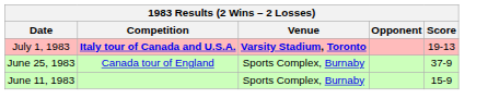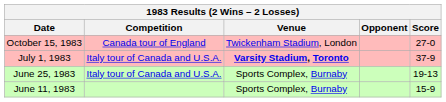 <table class="wikitable sortable">
 <tr>
 <th colspan="5"><strong>1983 Results (2 Wins – 2 Losses)</strong></th>
 </tr>
 <tr>
 <th>Date</th>
 <th>Competition</th>
 <th>Venue</th>
 <th>Opponent</th>
 <th>Score</th>
 </tr>
 <tr style="background:#fbb;">
+<td align=center>October 15, 1983</td>
+<td align=center><a href='#'>Canada tour of England</a></td>
+<td align=center><a href='#'>Twickenham Stadium</a>, London</td>
+<td></td>
+<td align=center>27-0</td>
+</tr>
+<tr style="background:#fbb;">
 <td align=center>July 1, 1983</td>
-<td align=center><strong><a href='#'>Italy tour of Canada and U.S.A.</a></strong></td>
+<td align=center><a href='#'>Italy tour of Canada and U.S.A.</a></td>
 <td align=center><strong><a href='#'>Varsity Stadium</a>, <a href='#'>Toronto</a></strong></td>
 <td></td>
-<td align=center>19-13</td>
+<td align=center>37-9</td>
 </tr>
 <tr style="background:#cfb;">
 <td align=center>June 25, 1983</td>
-<td align=center><a href='#'>Canada tour of England</a></td>
+<td align=center><a href='#'>Italy tour of Canada and U.S.A.</a></td>
 <td align=center>Sports Complex, <a href='#'>Burnaby</a></td>
 <td></td>
-<td align=center>37-9</td>
+<td align=center>19-13</td>
 </tr>
 <tr style="background:#cfb;">
 <td align=center>June 11, 1983</td>
 <td align=center></td>
 <td align=center>Sports Complex, <a href='#'>Burnaby</a></td>
 <td></td>
 <td align=center>15-9</td>
 </tr>
 </table>
